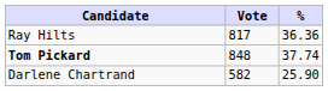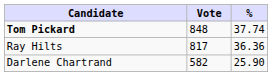 <table class="wikitable">
 <tr>
 <th style="background:#ddf; width:225px;">Candidate</th>
 <th style="background:#ddf; width:50px;">Vote</th>
 <th style="background:#ddf; width:30px;">%</th>
 </tr>
 <tr>
+<td><strong>Tom Pickard</strong></td>
+<td>848</td>
+<td>37.74</td>
+</tr>
+<tr>
 <td>Ray Hilts</td>
 <td>817</td>
 <td>36.36</td>
-</tr>
-<tr>
-<td><strong>Tom Pickard</strong></td>
-<td>848</td>
-<td>37.74</td>
 </tr>
 <tr>
 <td>Darlene Chartrand</td>
 <td>582</td>
 <td>25.90</td>
 </tr>
 </table>
